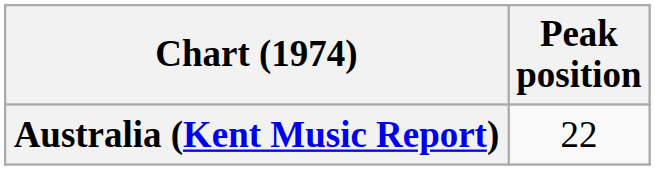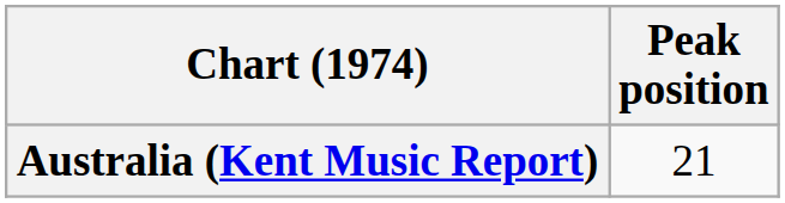 <table class="wikitable sortable plainrowheaders" style="text-align:center">
 <tr>
 <th>Chart (1974)</th>
 <th>Peak<br>position</th>
 </tr>
 <tr>
 <th scope="row">Australia (<a href='#'>Kent Music Report</a>)</th>
-<td>22</td>
+<td>21</td>
 </tr>
 </table>
